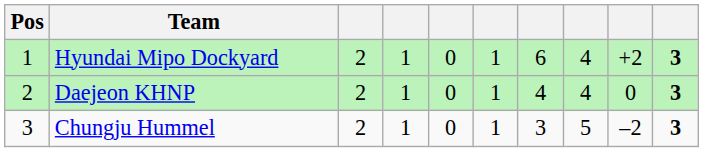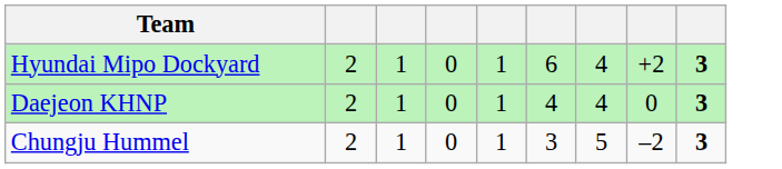 <table class="wikitable" style="text-align:center;">
 <tr>
-<th width=25>Pos</th>
 <th width=200>Team</th>
 <th width=25></th>
 <th width=25></th>
 <th width=25></th>
 <th width=25></th>
 <th width=25></th>
 <th width=25></th>
 <th width=25></th>
 <th width=25></th>
 </tr>
 <tr bgcolor=#bbf3bb>
-<td>1</td>
 <td align=left><a href='#'>Hyundai Mipo Dockyard</a></td>
 <td>2</td>
 <td>1</td>
 <td>0</td>
 <td>1</td>
 <td>6</td>
 <td>4</td>
 <td>+2</td>
 <td><strong>3</strong></td>
 </tr>
 <tr bgcolor=#bbf3bb>
-<td>2</td>
 <td align=left><a href='#'>Daejeon KHNP</a></td>
 <td>2</td>
 <td>1</td>
 <td>0</td>
 <td>1</td>
 <td>4</td>
 <td>4</td>
 <td>0</td>
 <td><strong>3</strong></td>
 </tr>
 <tr bgcolor=>
-<td>3</td>
 <td align=left><a href='#'>Chungju Hummel</a></td>
 <td>2</td>
 <td>1</td>
 <td>0</td>
 <td>1</td>
 <td>3</td>
 <td>5</td>
 <td>–2</td>
 <td><strong>3</strong></td>
 </tr>
 </table>
